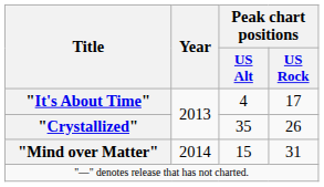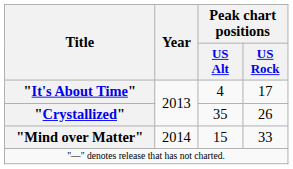 <table class="wikitable plainrowheaders" style="text-align:center;" border="1">
 <tr>
 <th scope="col" rowspan="2" style="width:10em;">Title</th>
 <th scope="col" rowspan="2" style="width:2.5em;">Year</th>
 <th scope="col" colspan="8">Peak chart positions</th>
 </tr>
 <tr>
 <th style="width:3em;font-size:90%;"><a href='#'>US<br>Alt</a><br></th>
 <th style="width:3em;font-size:90%;"><a href='#'>US<br>Rock</a><br></th>
 </tr>
 <tr>
 <th scope="row">"<a href='#'>It's About Time</a>"</th>
 <td rowspan="2">2013</td>
 <td>4</td>
 <td>17</td>
 </tr>
 <tr>
 <th scope="row">"<a href='#'>Crystallized</a>"</th>
 <td>35</td>
 <td>26</td>
 </tr>
 <tr>
 <th scope="row">"Mind over Matter"</th>
 <td rowspan="1">2014</td>
 <td>15</td>
-<td>31</td>
+<td>33</td>
 </tr>
 <tr>
 <td colspan="4" style="font-size: 8pt">"—" denotes release that has not charted.</td>
 </tr>
 </table>
